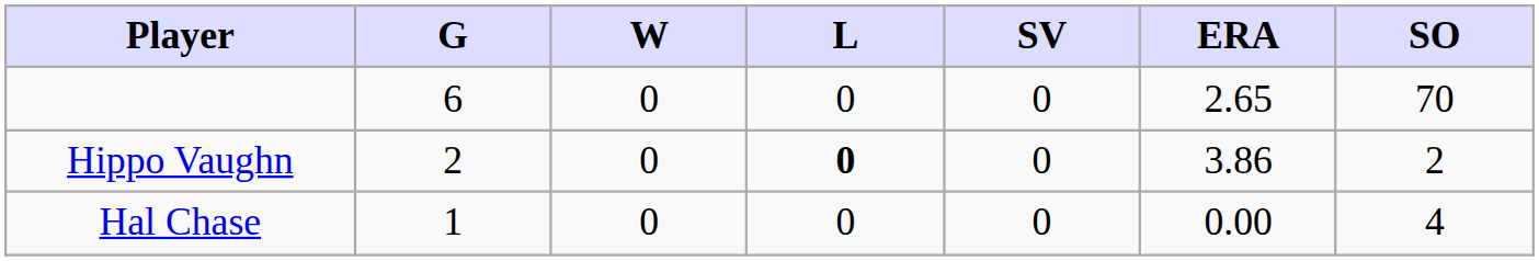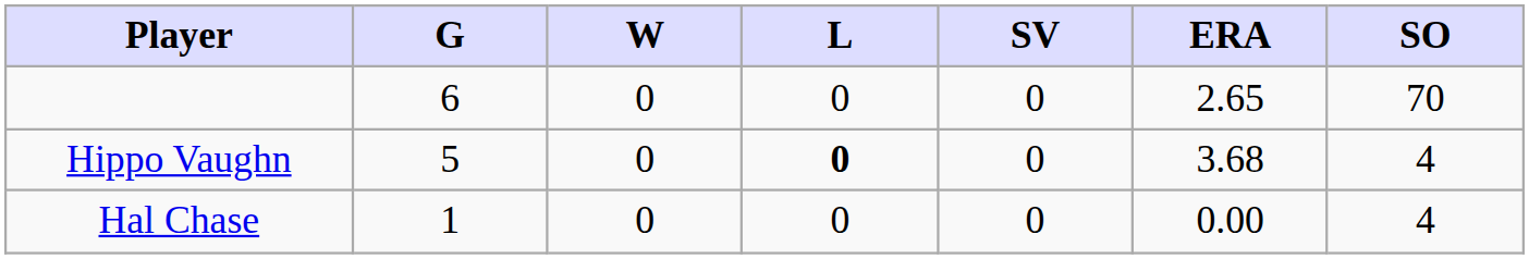 <table class="wikitable sortable">
 <tr>
 <th style="background:#ddf; width:16%;">Player</th>
 <th style="background:#ddf; width:9%;">G</th>
 <th style="background:#ddf; width:9%;">W</th>
 <th style="background:#ddf; width:9%;">L</th>
 <th style="background:#ddf; width:9%;">SV</th>
 <th style="background:#ddf; width:9%;">ERA</th>
 <th style="background:#ddf; width:9%;">SO</th>
 </tr>
 <tr style="text-align:center;">
 <td></td>
 <td>6</td>
 <td>0</td>
 <td>0</td>
 <td>0</td>
 <td>2.65</td>
 <td>70</td>
 </tr>
 <tr align="center">
 <td><a href='#'>Hippo Vaughn</a></td>
-<td>2</td>
+<td>5</td>
 <td>0</td>
 <td><strong>0</strong></td>
 <td>0</td>
-<td>3.86</td>
-<td>2</td>
+<td>3.68</td>
+<td>4</td>
 </tr>
 <tr align="center">
 <td><a href='#'>Hal Chase</a></td>
 <td>1</td>
 <td>0</td>
 <td>0</td>
 <td>0</td>
 <td>0.00</td>
 <td>4</td>
 </tr>
 </table>
